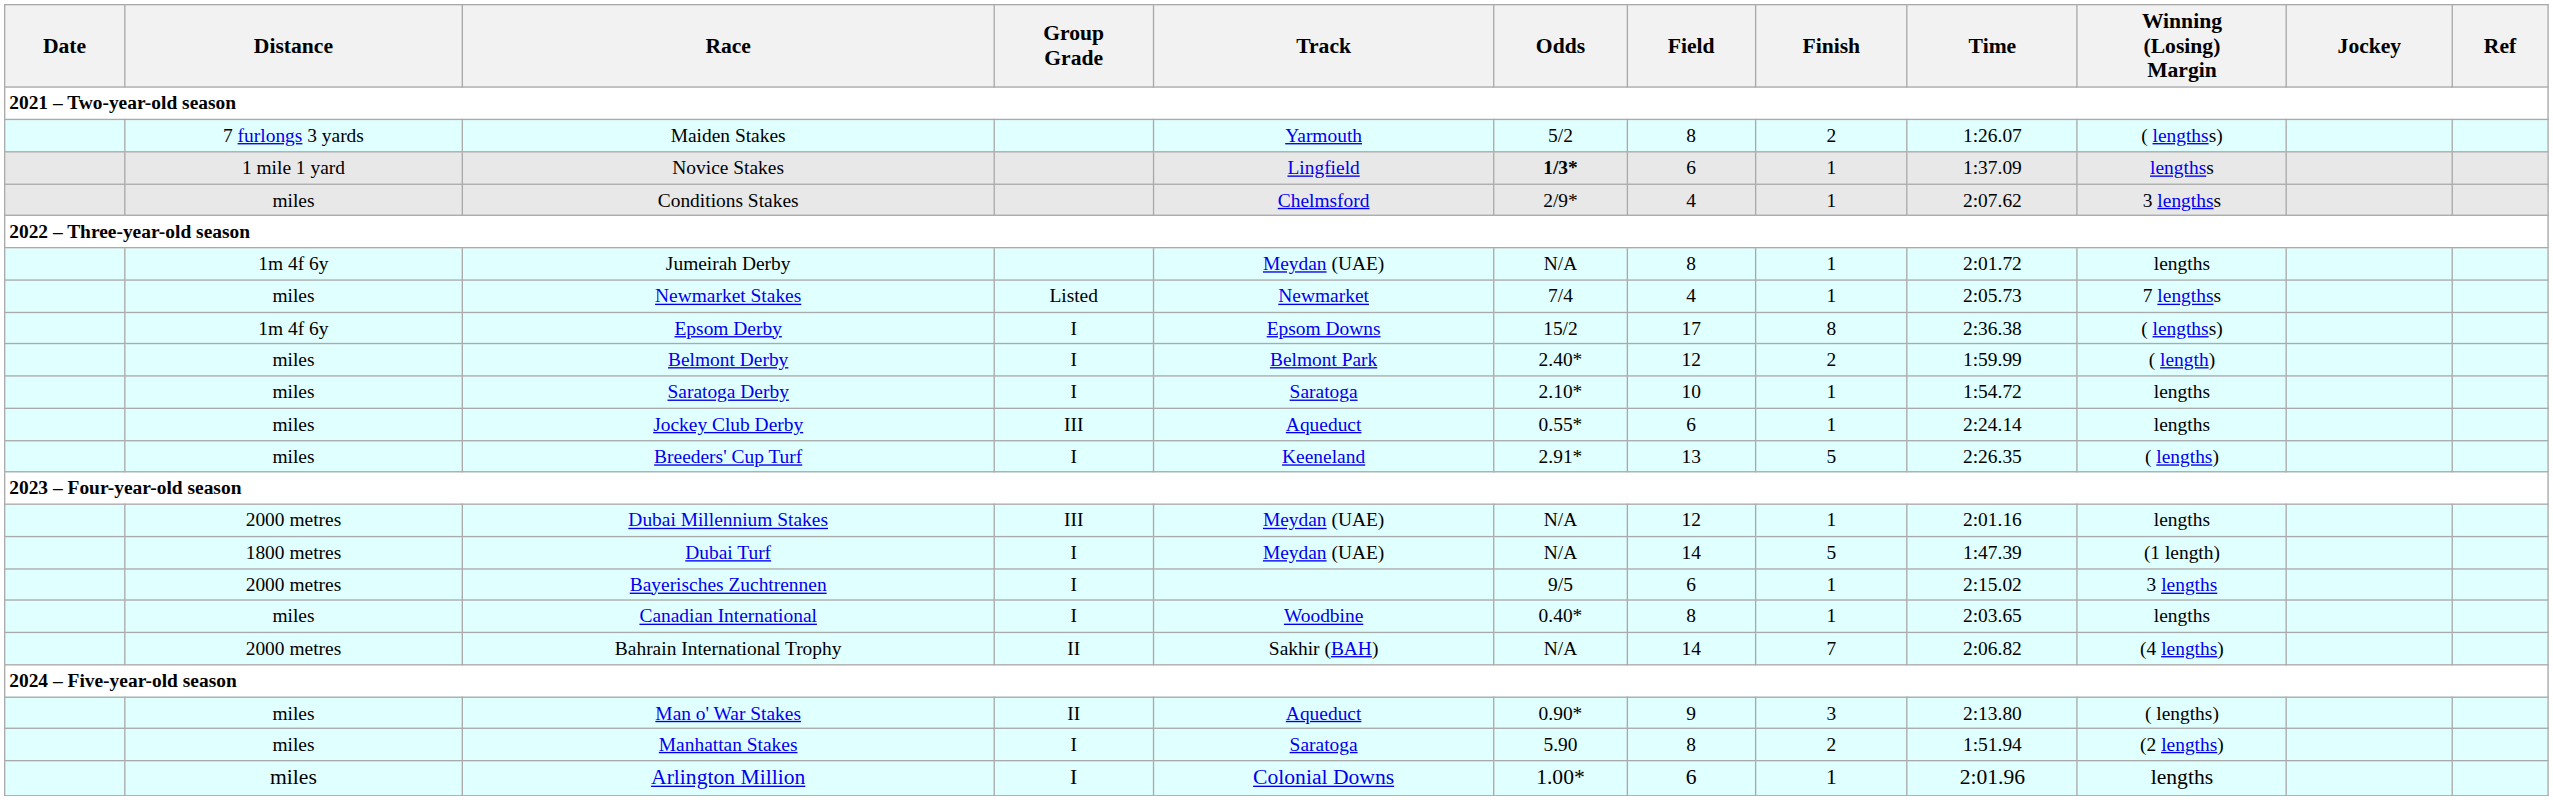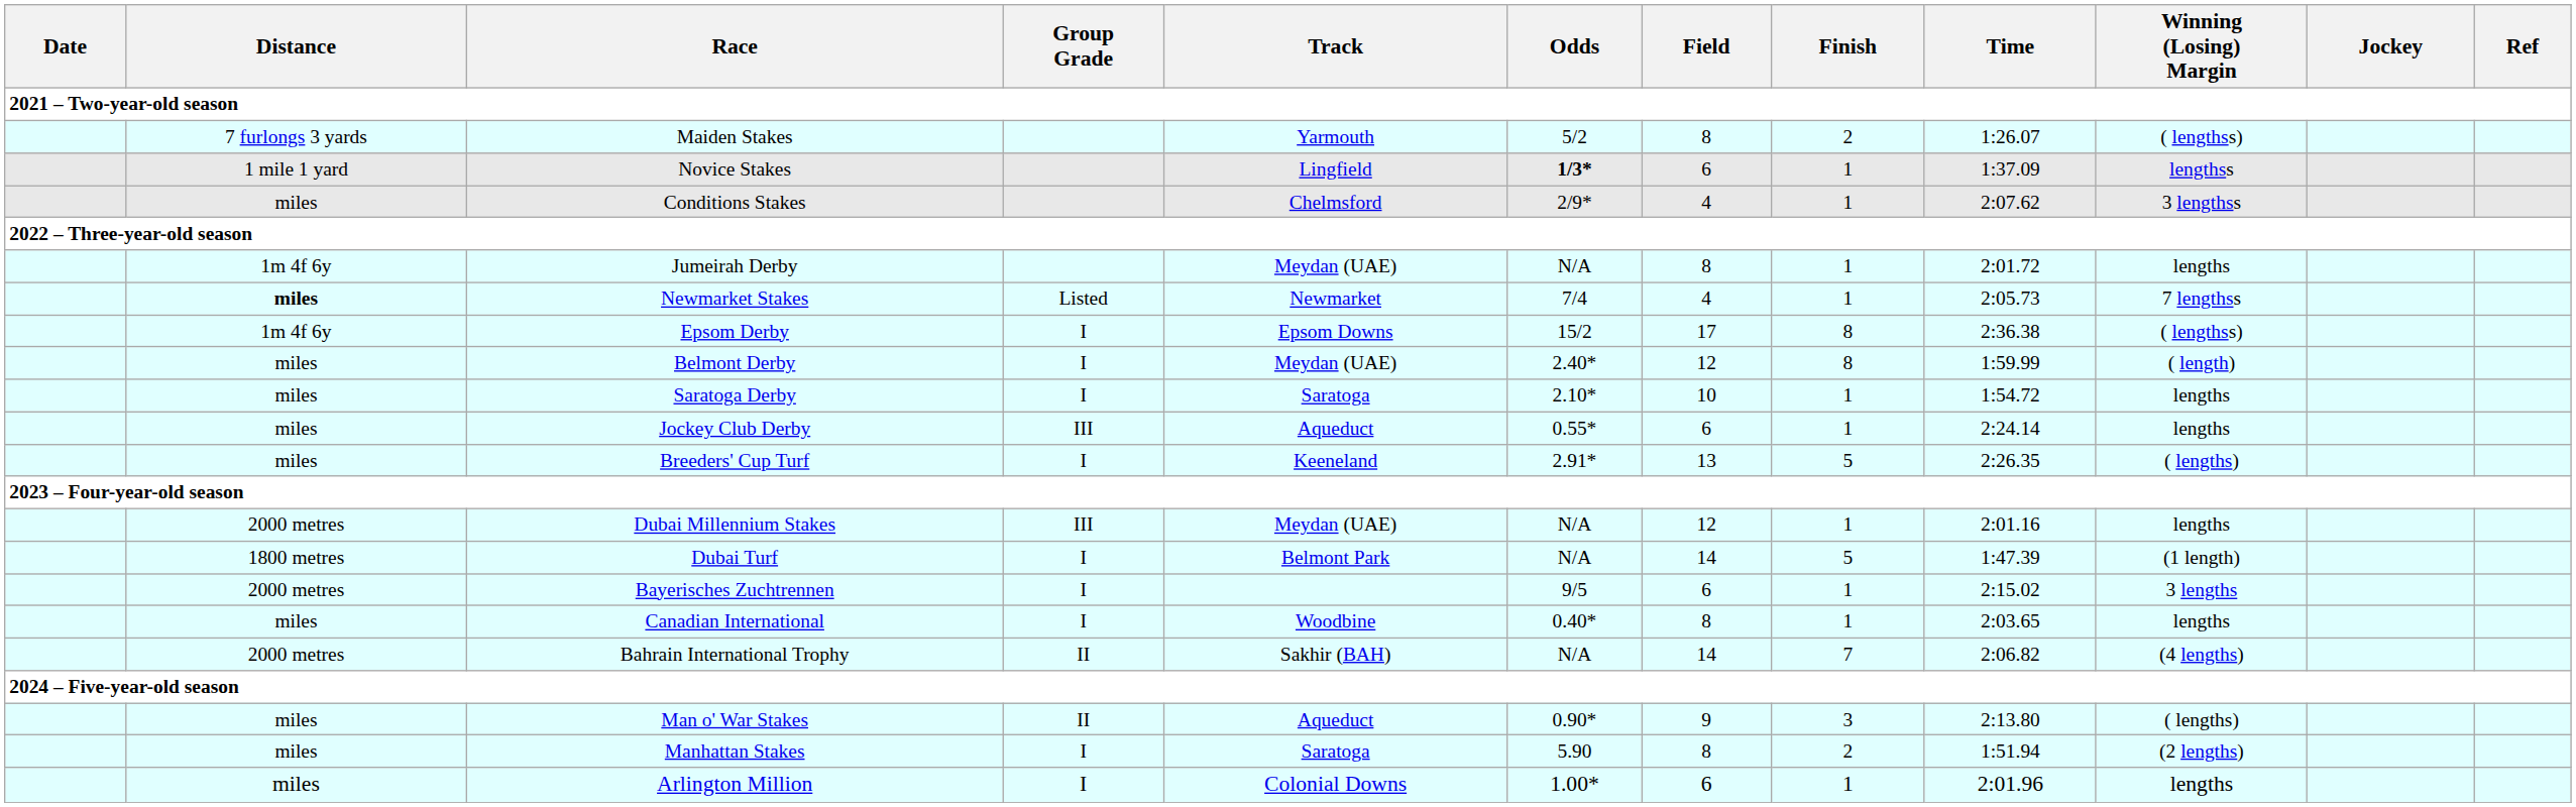 <table class = "wikitable sortable" style="text-align:center; width:95%">
 <tr>
 <th scope="col">Date</th>
 <th scope="col">Distance</th>
 <th scope="col">Race</th>
 <th scope="col">Group<br>Grade</th>
 <th scope="col">Track</th>
 <th scope="col">Odds</th>
 <th scope="col">Field</th>
 <th scope="col">Finish</th>
 <th scope="col">Time</th>
 <th scope="col">Winning<br>(Losing)<br>Margin</th>
 <th scope="col">Jockey</th>
 <th scope="col" class="unsortable">Ref</th>
 </tr>
 <tr style="font-size:90%; background-color:white">
 <td align="left" colspan=12><strong>2021 – Two-year-old season</strong></td>
 </tr>
 <tr style="font-size:90%; background-color:lightcyan">
 <td></td>
 <td> 7 <a href='#'>furlongs</a> 3 yards</td>
 <td>Maiden Stakes</td>
 <td></td>
 <td><a href='#'>Yarmouth</a></td>
 <td> 5/2</td>
 <td>8</td>
 <td>2</td>
 <td>1:26.07</td>
 <td>( <a href='#'>lengths</a>s)</td>
 <td></td>
 <td></td>
 </tr>
 <tr style="font-size:90%; background-color:#E8E8E8">
 <td></td>
 <td> 1 mile 1 yard</td>
 <td>Novice Stakes</td>
 <td></td>
 <td><a href='#'>Lingfield</a></td>
 <td><strong> 1/3*</strong></td>
 <td>6</td>
 <td>1</td>
 <td>1:37.09</td>
 <td>  <a href='#'>lengths</a>s</td>
 <td></td>
 <td></td>
 </tr>
 <tr style="font-size:90%; background-color:#E8E8E8">
 <td></td>
 <td>  miles</td>
 <td>Conditions Stakes</td>
 <td></td>
 <td><a href='#'>Chelmsford</a></td>
 <td> 2/9*</td>
 <td>4</td>
 <td>1</td>
 <td>2:07.62</td>
 <td> 3 <a href='#'>lengths</a>s</td>
 <td></td>
 <td></td>
 </tr>
 <tr style="font-size:90%; background-color:white">
 <td align="left" colspan=12><strong>2022 – Three-year-old season</strong></td>
 </tr>
 <tr style="font-size:90%; background-color:lightcyan">
 <td></td>
 <td> 1m 4f 6y</td>
 <td>Jumeirah Derby</td>
 <td></td>
 <td><a href='#'>Meydan</a> (UAE)</td>
 <td> N/A</td>
 <td>8</td>
 <td>1</td>
 <td>2:01.72</td>
 <td>  lengths</td>
 <td></td>
 <td></td>
 </tr>
 <tr style="font-size:90%; background-color:lightcyan">
 <td></td>
-<td>  miles</td>
+<td><strong>  miles</strong></td>
 <td><a href='#'>Newmarket Stakes</a></td>
 <td> Listed</td>
 <td><a href='#'>Newmarket</a></td>
 <td> 7/4</td>
 <td>4</td>
 <td>1</td>
 <td>2:05.73</td>
 <td> 7 <a href='#'>lengths</a>s</td>
 <td></td>
 <td></td>
 </tr>
 <tr style="font-size:90%; background-color:lightcyan">
 <td></td>
 <td> 1m 4f 6y</td>
 <td><a href='#'>Epsom Derby</a></td>
 <td> I</td>
 <td><a href='#'>Epsom Downs</a></td>
 <td> 15/2</td>
 <td>17</td>
 <td>8</td>
 <td>2:36.38</td>
 <td>( <a href='#'>lengths</a>s)</td>
 <td></td>
 <td></td>
 </tr>
 <tr style="font-size:90%; background-color:lightcyan">
 <td></td>
 <td>  miles</td>
 <td><a href='#'>Belmont Derby</a></td>
 <td>I</td>
-<td><a href='#'>Belmont Park</a></td>
+<td><a href='#'>Meydan</a> (UAE)</td>
 <td> 2.40*</td>
 <td>12</td>
-<td>2</td>
+<td>8</td>
 <td>1:59.99</td>
 <td> ( <a href='#'>length</a>)</td>
 <td></td>
 <td></td>
 </tr>
 <tr style="font-size:90%; background-color:lightcyan">
 <td></td>
 <td>  miles</td>
 <td><a href='#'>Saratoga Derby</a></td>
 <td>  I</td>
 <td><a href='#'>Saratoga</a></td>
 <td> 2.10*</td>
 <td>10</td>
 <td>1</td>
 <td>1:54.72</td>
 <td>  lengths</td>
 <td></td>
 <td></td>
 </tr>
 <tr style="font-size:90%; background-color:lightcyan">
 <td></td>
 <td>  miles</td>
 <td><a href='#'>Jockey Club Derby</a></td>
 <td>  III</td>
 <td><a href='#'>Aqueduct</a></td>
 <td> 0.55*</td>
 <td>6</td>
 <td>1</td>
 <td>2:24.14</td>
 <td>  lengths</td>
 <td></td>
 <td></td>
 </tr>
 <tr style="font-size:90%; background-color:lightcyan">
 <td></td>
 <td>  miles</td>
 <td><a href='#'>Breeders' Cup Turf</a></td>
 <td> I</td>
 <td><a href='#'>Keeneland</a></td>
 <td>2.91*</td>
 <td>13</td>
 <td>5</td>
 <td>2:26.35</td>
 <td> ( <a href='#'>lengths</a>)</td>
 <td></td>
 <td></td>
 </tr>
 <tr style="font-size:90%; background-color:white">
 <td align="left" colspan=12><strong>2023 – Four-year-old season</strong></td>
 </tr>
 <tr style="font-size:90%; background-color:lightcyan">
 <td></td>
 <td> 2000 metres</td>
 <td><a href='#'>Dubai Millennium Stakes</a></td>
 <td> III</td>
 <td><a href='#'>Meydan</a> (UAE)</td>
 <td> N/A</td>
 <td>12</td>
 <td>1</td>
 <td>2:01.16</td>
 <td>  lengths</td>
 <td></td>
 <td></td>
 </tr>
 <tr style="font-size:90%; background-color:lightcyan">
 <td></td>
 <td> 1800 metres</td>
 <td><a href='#'>Dubai Turf</a></td>
 <td> I</td>
-<td><a href='#'>Meydan</a> (UAE)</td>
+<td><a href='#'>Belmont Park</a></td>
 <td> N/A</td>
 <td>14</td>
 <td>5</td>
 <td>1:47.39</td>
 <td> (1 length)</td>
 <td></td>
 <td></td>
 </tr>
 <tr style="font-size:90%; background-color:lightcyan">
 <td></td>
 <td> 2000 metres</td>
 <td><a href='#'>Bayerisches Zuchtrennen</a></td>
 <td> I</td>
 <td></td>
 <td> 9/5</td>
 <td>6</td>
 <td>1</td>
 <td>2:15.02</td>
 <td>  3 <a href='#'>lengths</a></td>
 <td></td>
 <td></td>
 </tr>
 <tr style="font-size:90%; background-color:lightcyan">
 <td></td>
 <td>  miles</td>
 <td><a href='#'>Canadian International</a></td>
 <td>  I</td>
 <td><a href='#'>Woodbine</a></td>
 <td> 0.40*</td>
 <td>8</td>
 <td>1</td>
 <td>2:03.65</td>
 <td>  lengths</td>
 <td></td>
 <td></td>
 </tr>
 <tr style="font-size:90%; background-color:lightcyan">
 <td></td>
 <td> 2000 metres</td>
 <td>Bahrain International Trophy</td>
 <td>  II</td>
 <td>Sakhir (<a href='#'>BAH</a>)</td>
 <td>N/A</td>
 <td>14</td>
 <td>7</td>
 <td>2:06.82</td>
 <td> (4 <a href='#'>lengths</a>)</td>
 <td></td>
 <td></td>
 </tr>
 <tr style="font-size:90%; background-color:white">
 <td align="left" colspan=12><strong>2024 – Five-year-old season</strong></td>
 </tr>
 <tr style="font-size:90%; background-color:lightcyan">
 <td></td>
 <td>  miles</td>
 <td><a href='#'>Man o' War Stakes</a></td>
 <td>  II</td>
 <td><a href='#'>Aqueduct</a></td>
 <td> 0.90*</td>
 <td>9</td>
 <td>3</td>
 <td>2:13.80</td>
 <td> ( lengths)</td>
 <td></td>
 <td></td>
 </tr>
 <tr style="font-size:90%; background-color:lightcyan">
 <td></td>
 <td>  miles</td>
 <td><a href='#'>Manhattan Stakes</a></td>
 <td>  I</td>
 <td><a href='#'>Saratoga</a></td>
 <td> 5.90</td>
 <td>8</td>
 <td>2</td>
 <td>1:51.94</td>
 <td> (2 <a href='#'>lengths</a>)</td>
 <td></td>
 <td></td>
 </tr>
 <tr style="background-color:lightcyan">
 <td></td>
 <td>  miles</td>
 <td><a href='#'>Arlington Million</a></td>
 <td>I</td>
 <td><a href='#'>Colonial Downs</a></td>
 <td>  1.00*</td>
 <td>6</td>
 <td>1</td>
 <td>2:01.96</td>
 <td>   lengths</td>
 <td></td>
 <td></td>
 </tr>
 </table>
